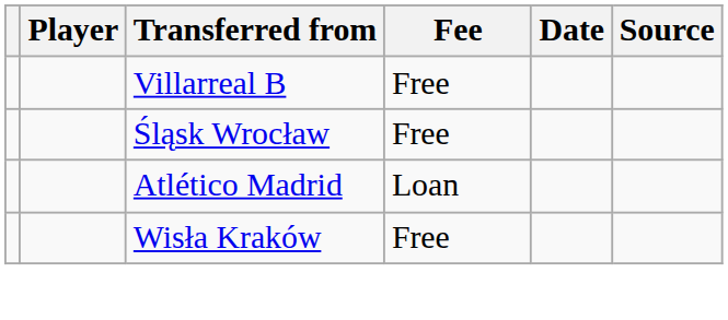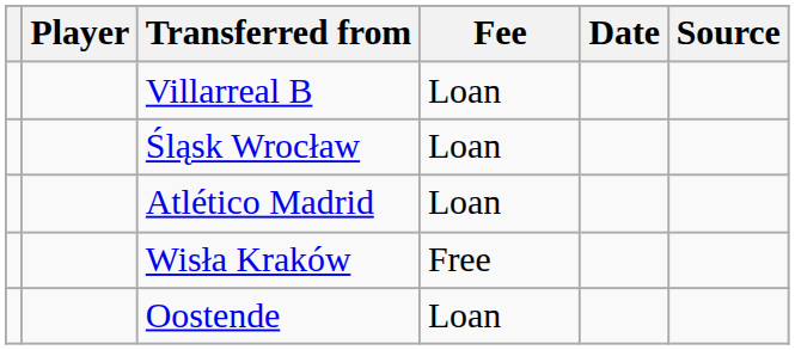 <table class="wikitable plainrowheaders sortable">
 <tr>
 <th></th>
 <th scope="col">Player</th>
 <th>Transferred from</th>
 <th style="width: 65px;">Fee</th>
 <th scope="col">Date</th>
 <th scope="col">Source</th>
 </tr>
 <tr>
 <td align="center"></td>
 <td></td>
 <td> <a href='#'>Villarreal B</a></td>
-<td>Free</td>
+<td>Loan</td>
 <td></td>
 <td></td>
 </tr>
 <tr>
 <td align="center"></td>
 <td></td>
 <td> <a href='#'>Śląsk Wrocław</a></td>
-<td>Free</td>
+<td>Loan</td>
 <td></td>
 <td></td>
 </tr>
 <tr>
 <td align="center"></td>
 <td></td>
 <td> <a href='#'>Atlético Madrid</a></td>
 <td>Loan</td>
 <td></td>
 <td></td>
 </tr>
 <tr>
 <td align="center"></td>
 <td></td>
 <td> <a href='#'>Wisła Kraków</a></td>
 <td>Free</td>
 <td></td>
 <td></td>
 </tr>
+<tr>
+<td align="center"></td>
+<td></td>
+<td> <a href='#'>Oostende</a></td>
+<td>Loan</td>
+<td></td>
+<td></td>
+</tr>
 </table>
